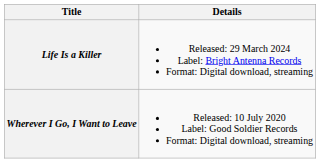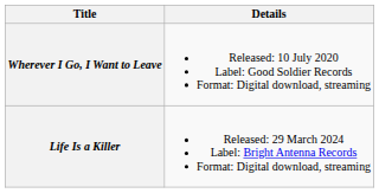 <table class="wikitable plainrowheaders" style="text-align:center;">
 <tr>
 <th>Title</th>
 <th>Details</th>
 </tr>
 <tr>
+<th scope="row"><em>Wherever I Go, I Want to Leave</em></th>
+<td><br><ul><li>Released: 10 July 2020</li><li>Label: Good Soldier Records</li><li>Format: Digital download, streaming</li></ul></td>
+</tr>
+<tr>
 <th scope="row"><em>Life Is a Killer</em></th>
 <td><br><ul><li>Released: 29 March 2024</li><li>Label: <a href='#'>Bright Antenna Records</a></li><li>Format: Digital download, streaming</li></ul></td>
 </tr>
-<tr>
-<th scope="row"><em>Wherever I Go, I Want to Leave</em></th>
-<td><br><ul><li>Released: 10 July 2020</li><li>Label: Good Soldier Records</li><li>Format: Digital download, streaming</li></ul></td>
-</tr>
 </table>
